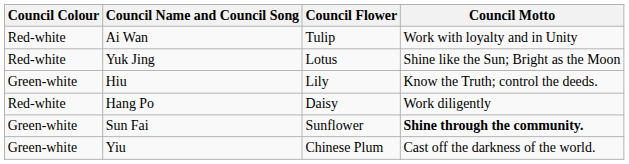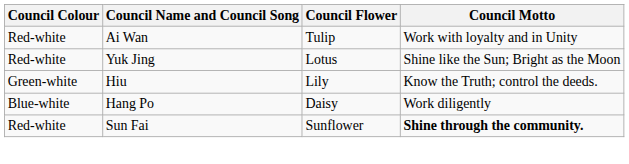 <table class="wikitable">
 <tr>
 <th>Council Colour</th>
 <th>Council Name and Council Song</th>
 <th>Council Flower</th>
 <th>Council Motto</th>
 </tr>
 <tr>
 <td>Red-white</td>
 <td>Ai Wan</td>
 <td>Tulip</td>
 <td>Work with loyalty and in Unity</td>
 </tr>
 <tr>
 <td>Red-white</td>
 <td>Yuk Jing</td>
 <td>Lotus</td>
 <td>Shine like the Sun; Bright as the Moon</td>
 </tr>
 <tr>
 <td>Green-white</td>
 <td>Hiu</td>
 <td>Lily</td>
 <td>Know the Truth; control the deeds.</td>
 </tr>
 <tr>
-<td>Red-white</td>
+<td>Blue-white</td>
 <td>Hang Po</td>
 <td>Daisy</td>
 <td>Work diligently</td>
 </tr>
 <tr>
-<td>Green-white</td>
+<td>Red-white</td>
 <td>Sun Fai</td>
 <td>Sunflower</td>
 <td><strong>Shine through the community.</strong></td>
 </tr>
-<tr>
-<td>Green-white</td>
-<td>Yiu</td>
-<td>Chinese Plum</td>
-<td>Cast off the darkness of the world.</td>
-</tr>
 </table>
